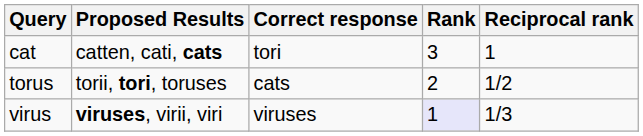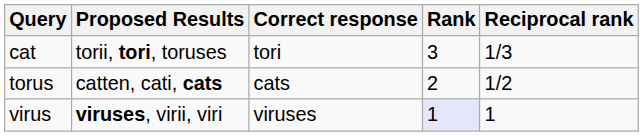 <table class="wikitable">
 <tr>
 <th>Query</th>
 <th>Proposed Results</th>
 <th>Correct response</th>
 <th>Rank</th>
 <th>Reciprocal rank</th>
 </tr>
 <tr>
 <td>cat</td>
-<td>catten, cati, <strong>cats</strong></td>
+<td>torii, <strong>tori</strong>, toruses</td>
 <td>tori</td>
 <td>3</td>
-<td>1</td>
+<td>1/3</td>
 </tr>
 <tr>
 <td>torus</td>
-<td>torii, <strong>tori</strong>, toruses</td>
+<td>catten, cati, <strong>cats</strong></td>
 <td>cats</td>
 <td>2</td>
 <td>1/2</td>
 </tr>
 <tr>
 <td>virus</td>
 <td><strong>viruses</strong>, virii, viri</td>
 <td>viruses</td>
 <td style="background: lavender;">1</td>
-<td>1/3</td>
+<td>1</td>
 </tr>
 </table>
